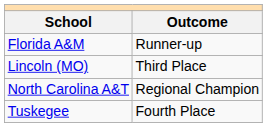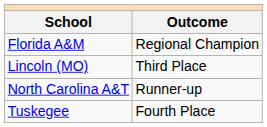 <table class="wikitable" style="float:left; margin-right:1em;">
 <tr>
 <th colspan="3" style="background:#ffdead;"></th>
 </tr>
 <tr>
 <th>School</th>
 <th>Outcome</th>
 </tr>
 <tr>
 <td><a href='#'>Florida A&M</a></td>
-<td>Runner-up</td>
+<td>Regional Champion</td>
 </tr>
 <tr>
 <td><a href='#'>Lincoln (MO)</a></td>
 <td>Third Place</td>
 </tr>
 <tr>
 <td><a href='#'>North Carolina A&T</a></td>
-<td>Regional Champion</td>
+<td>Runner-up</td>
 </tr>
 <tr>
 <td><a href='#'>Tuskegee</a></td>
 <td>Fourth Place</td>
 </tr>
 </table>
